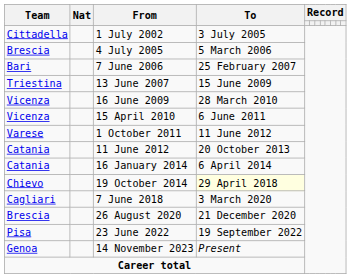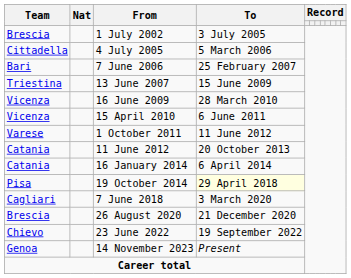 <table class=wikitable style="text-align: center">
 <tr>
 <th rowspan="2">Team</th>
 <th rowspan="2">Nat</th>
 <th rowspan="2">From</th>
 <th rowspan="2">To</th>
 <th colspan="8">Record</th>
 </tr>
 <tr>
 <th></th>
 <th></th>
 <th></th>
 <th></th>
 <th></th>
 <th></th>
 <th></th>
 <th></th>
 </tr>
 <tr>
-<td align="left"><a href='#'>Cittadella</a></td>
+<td align="left"><a href='#'>Brescia</a></td>
 <td></td>
 <td align=left>1 July 2002</td>
 <td align=left>3 July 2005<br></td>
 </tr>
 <tr>
-<td align="left"><a href='#'>Brescia</a></td>
+<td align="left"><a href='#'>Cittadella</a></td>
 <td></td>
 <td align=left>4 July 2005</td>
 <td align=left>5 March 2006<br></td>
 </tr>
 <tr>
 <td align="left"><a href='#'>Bari</a></td>
 <td></td>
 <td align=left>7 June 2006</td>
 <td align=left>25 February 2007<br></td>
 </tr>
 <tr>
 <td align="left"><a href='#'>Triestina</a></td>
 <td></td>
 <td align=left>13 June 2007</td>
 <td align=left>15 June 2009<br></td>
 </tr>
 <tr>
 <td align="left"><a href='#'>Vicenza</a></td>
 <td></td>
 <td align=left>16 June 2009</td>
 <td align=left>28 March 2010<br></td>
 </tr>
 <tr>
 <td align="left"><a href='#'>Vicenza</a></td>
 <td></td>
 <td align=left>15 April 2010</td>
 <td align=left>6 June 2011<br></td>
 </tr>
 <tr>
 <td align="left"><a href='#'>Varese</a></td>
 <td></td>
 <td align=left>1 October 2011</td>
 <td align=left>11 June 2012<br></td>
 </tr>
 <tr>
 <td align="left"><a href='#'>Catania</a></td>
 <td></td>
 <td align=left>11 June 2012</td>
 <td align=left>20 October 2013<br></td>
 </tr>
 <tr>
 <td align="left"><a href='#'>Catania</a></td>
 <td></td>
 <td align=left>16 January 2014</td>
 <td align=left>6 April 2014<br></td>
 </tr>
 <tr>
-<td align="left"><a href='#'>Chievo</a></td>
+<td align="left"><a href='#'>Pisa</a></td>
 <td></td>
 <td align=left>19 October 2014</td>
 <td align=left style="background: lightyellow;">29 April 2018<br></td>
 </tr>
 <tr>
 <td align="left"><a href='#'>Cagliari</a></td>
 <td></td>
 <td align=left>7 June 2018</td>
 <td align=left>3 March 2020<br></td>
 </tr>
 <tr>
 <td align="left"><a href='#'>Brescia</a></td>
 <td></td>
 <td align=left>26 August 2020</td>
 <td align=left>21 December 2020<br></td>
 </tr>
 <tr>
-<td align="left"><a href='#'>Pisa</a></td>
+<td align="left"><a href='#'>Chievo</a></td>
 <td></td>
 <td align=left>23 June 2022</td>
 <td align=left>19 September 2022<br></td>
 </tr>
 <tr>
 <td align="left"><a href='#'>Genoa</a></td>
 <td></td>
 <td align=left>14 November 2023</td>
 <td align=left><em>Present</em><br></td>
 </tr>
 <tr>
 <td colspan=4><strong>Career total</strong><br></td>
 </tr>
 </table>
